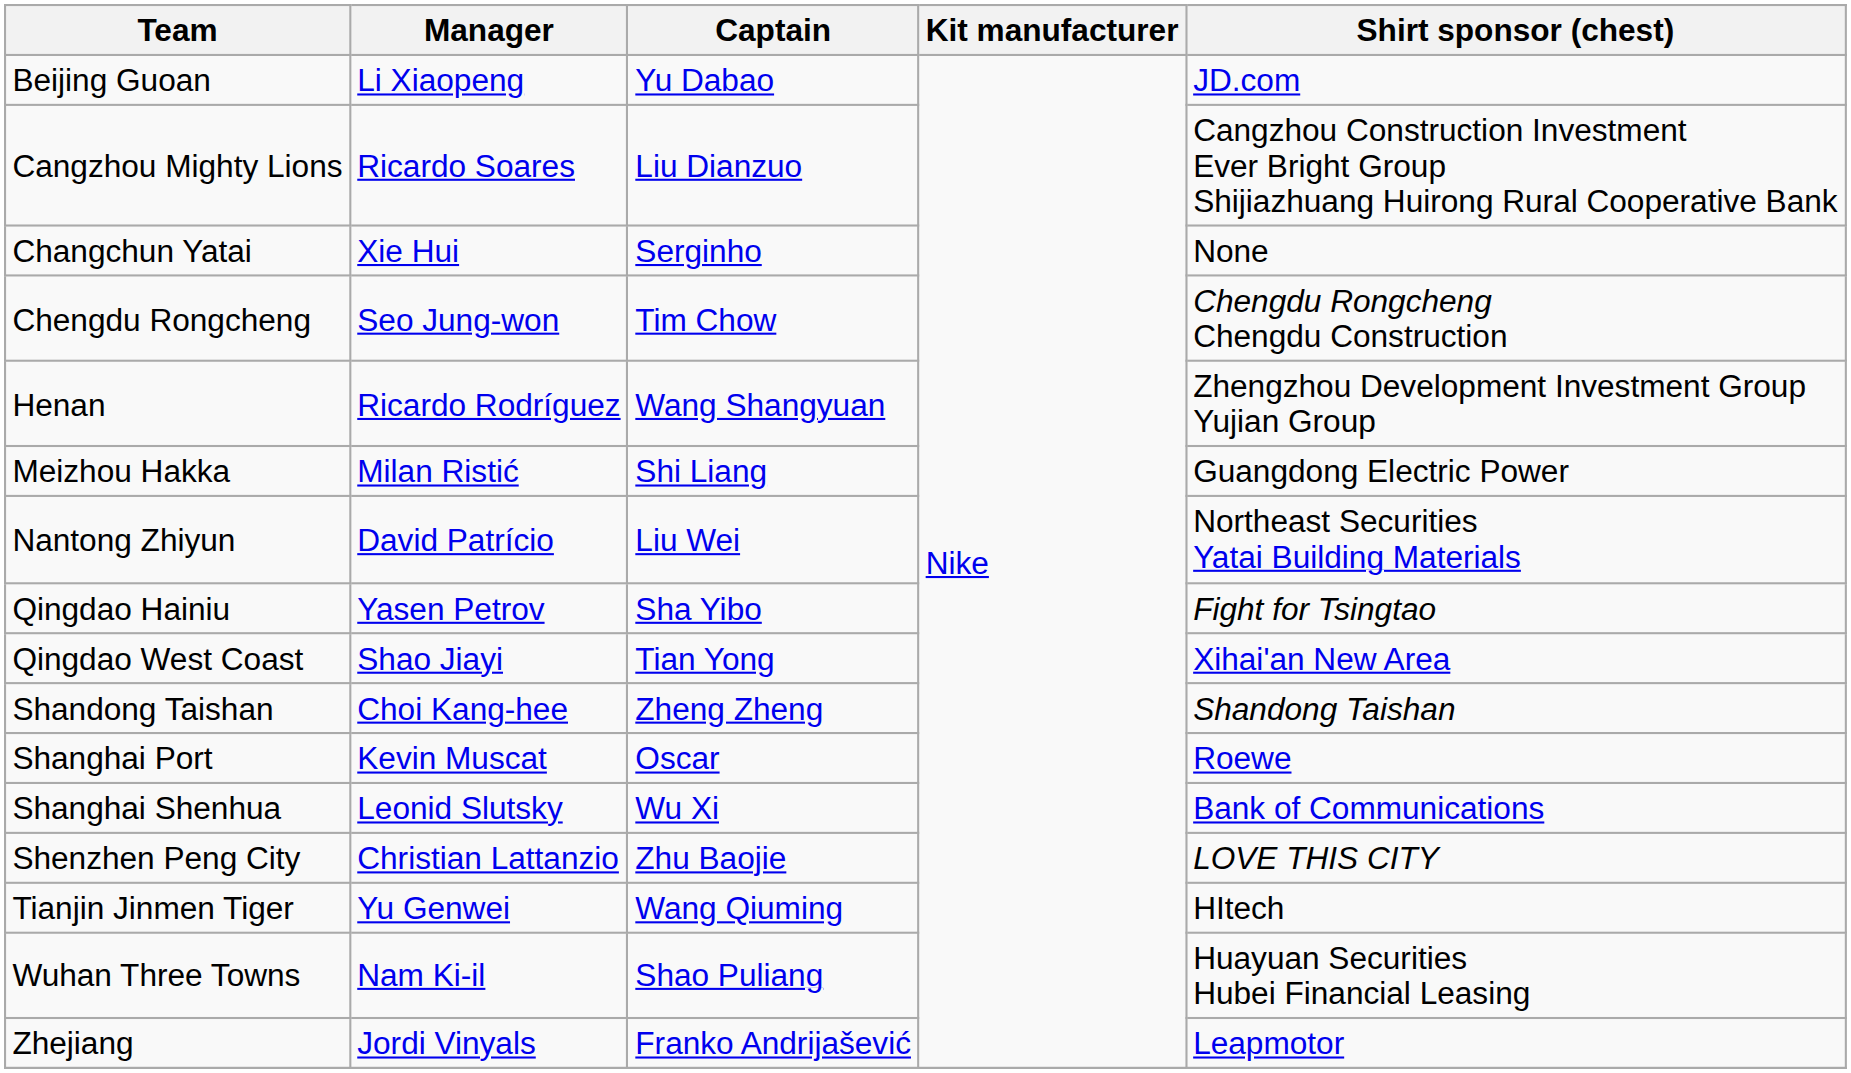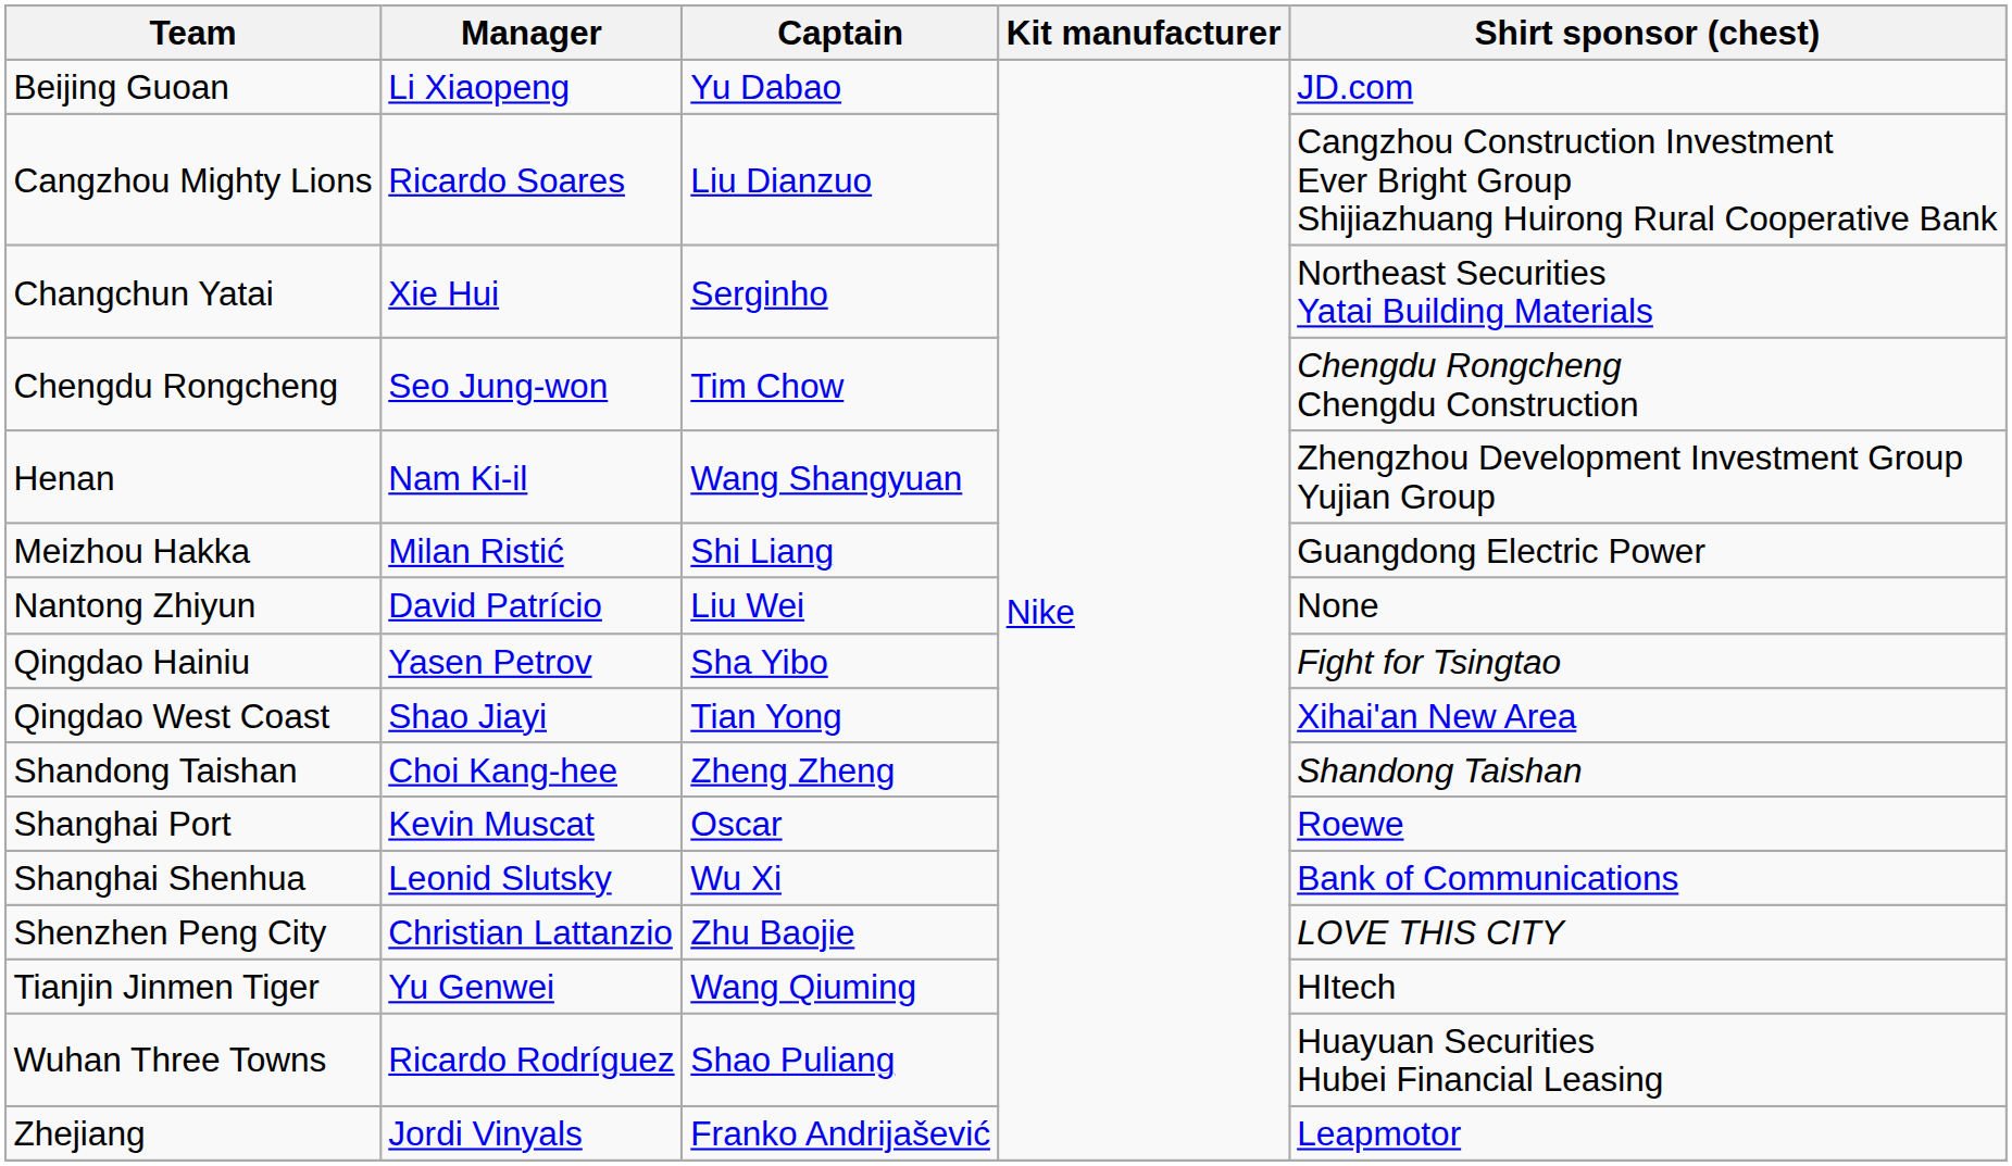 <table class="wikitable sortable" style="font-size:95%">
 <tr>
 <th>Team</th>
 <th>Manager</th>
 <th>Captain</th>
 <th>Kit manufacturer</th>
 <th>Shirt sponsor (chest)</th>
 </tr>
 <tr>
 <td>Beijing Guoan</td>
 <td data-sort-value="Li, Xiaopeng"> <a href='#'>Li Xiaopeng</a></td>
 <td data-sort-value="Yu, Dabao"> <a href='#'>Yu Dabao</a></td>
 <td rowspan="16"> <a href='#'>Nike</a></td>
 <td><a href='#'>JD.com</a></td>
 </tr>
 <tr>
 <td>Cangzhou Mighty Lions</td>
 <td data-sort-value="Soares, Ricardo"> <a href='#'>Ricardo Soares</a></td>
 <td data-sort-value="Liu, Dianzuo"> <a href='#'>Liu Dianzuo</a></td>
 <td>Cangzhou Construction Investment<br>Ever Bright Group<br>Shijiazhuang Huirong Rural Cooperative Bank</td>
 </tr>
 <tr>
 <td>Changchun Yatai</td>
 <td data-sort-value="Xie, Hui"> <a href='#'>Xie Hui</a></td>
 <td data-sort-value="Serginho"> <a href='#'>Serginho</a></td>
-<td>None</td>
+<td>Northeast Securities<br><a href='#'>Yatai Building Materials</a></td>
 </tr>
 <tr>
 <td>Chengdu Rongcheng</td>
 <td data-sort-value="Seo, Jung-won"> <a href='#'>Seo Jung-won</a></td>
 <td data-sort-value="Chow, Tim"> <a href='#'>Tim Chow</a></td>
 <td><em>Chengdu Rongcheng</em><br>Chengdu Construction</td>
 </tr>
 <tr>
 <td>Henan</td>
-<td data-sort-value="Rodríguez, Ricardo"> <a href='#'>Ricardo Rodríguez</a></td>
+<td data-sort-value="Nam, Ki-il"> <a href='#'>Nam Ki-il</a></td>
 <td data-sort-value="Wang, Shangyuan"> <a href='#'>Wang Shangyuan</a></td>
 <td>Zhengzhou Development Investment Group<br>Yujian Group</td>
 </tr>
 <tr>
 <td>Meizhou Hakka</td>
 <td data-sort-value="Ristić, Milan"> <a href='#'>Milan Ristić</a></td>
 <td data-sort-value="Shi, Liang"> <a href='#'>Shi Liang</a></td>
 <td>Guangdong Electric Power</td>
 </tr>
 <tr>
 <td>Nantong Zhiyun</td>
 <td data-sort-value="Patrício, David"> <a href='#'>David Patrício</a></td>
 <td data-sort-value="Liu, Wei"> <a href='#'>Liu Wei</a></td>
-<td>Northeast Securities<br><a href='#'>Yatai Building Materials</a></td>
+<td>None</td>
 </tr>
 <tr>
 <td>Qingdao Hainiu</td>
 <td data-sort-value="Petrov, Yasen"> <a href='#'>Yasen Petrov</a></td>
 <td data-sort-value="Sha, Yibo"> <a href='#'>Sha Yibo</a></td>
 <td><em>Fight for Tsingtao</em></td>
 </tr>
 <tr>
 <td>Qingdao West Coast</td>
 <td data-sort-value="Shao, Jiayi"> <a href='#'>Shao Jiayi</a></td>
 <td data-sort-value="Tian, Yong"> <a href='#'>Tian Yong</a></td>
 <td><a href='#'>Xihai'an New Area</a></td>
 </tr>
 <tr>
 <td>Shandong Taishan</td>
 <td data-sort-value="Choi, Kang-hee"> <a href='#'>Choi Kang-hee</a></td>
 <td data-sort-value="Zheng, Zheng"> <a href='#'>Zheng Zheng</a></td>
 <td><em>Shandong Taishan</em></td>
 </tr>
 <tr>
 <td>Shanghai Port</td>
 <td data-sort-value="Muscat, Kevin"> <a href='#'>Kevin Muscat</a></td>
 <td data-sort-value="Oscar"> <a href='#'>Oscar</a></td>
 <td><a href='#'>Roewe</a></td>
 </tr>
 <tr>
 <td>Shanghai Shenhua</td>
 <td data-sort-value="Slutsky, Leonid"> <a href='#'>Leonid Slutsky</a></td>
 <td data-sort-value="Wu, Xi"> <a href='#'>Wu Xi</a></td>
 <td><a href='#'>Bank of Communications</a></td>
 </tr>
 <tr>
 <td>Shenzhen Peng City</td>
 <td data-sort-value="Lattanzio, Christian"> <a href='#'>Christian Lattanzio</a></td>
 <td data-sort-value="Zhu, Baojie"> <a href='#'>Zhu Baojie</a></td>
 <td><em>LOVE THIS CITY</em></td>
 </tr>
 <tr>
 <td>Tianjin Jinmen Tiger</td>
 <td data-sort-value="Yu, Genwei"> <a href='#'>Yu Genwei</a></td>
 <td data-sort-value="Wang, Qiuming"> <a href='#'>Wang Qiuming</a></td>
 <td>HItech</td>
 </tr>
 <tr>
 <td>Wuhan Three Towns</td>
-<td data-sort-value="Nam, Ki-il"> <a href='#'>Nam Ki-il</a></td>
+<td data-sort-value="Rodríguez, Ricardo"> <a href='#'>Ricardo Rodríguez</a></td>
 <td data-sort-value="Shao, Puliang"> <a href='#'>Shao Puliang</a></td>
 <td>Huayuan Securities<br>Hubei Financial Leasing</td>
 </tr>
 <tr>
 <td>Zhejiang</td>
 <td data-sort-value="Vinyals, Jordi"> <a href='#'>Jordi Vinyals</a></td>
 <td data-sort-value="Andrijašević, Franko"> <a href='#'>Franko Andrijašević</a></td>
 <td><a href='#'>Leapmotor</a></td>
 </tr>
 <tr>
 </tr>
 </table>
